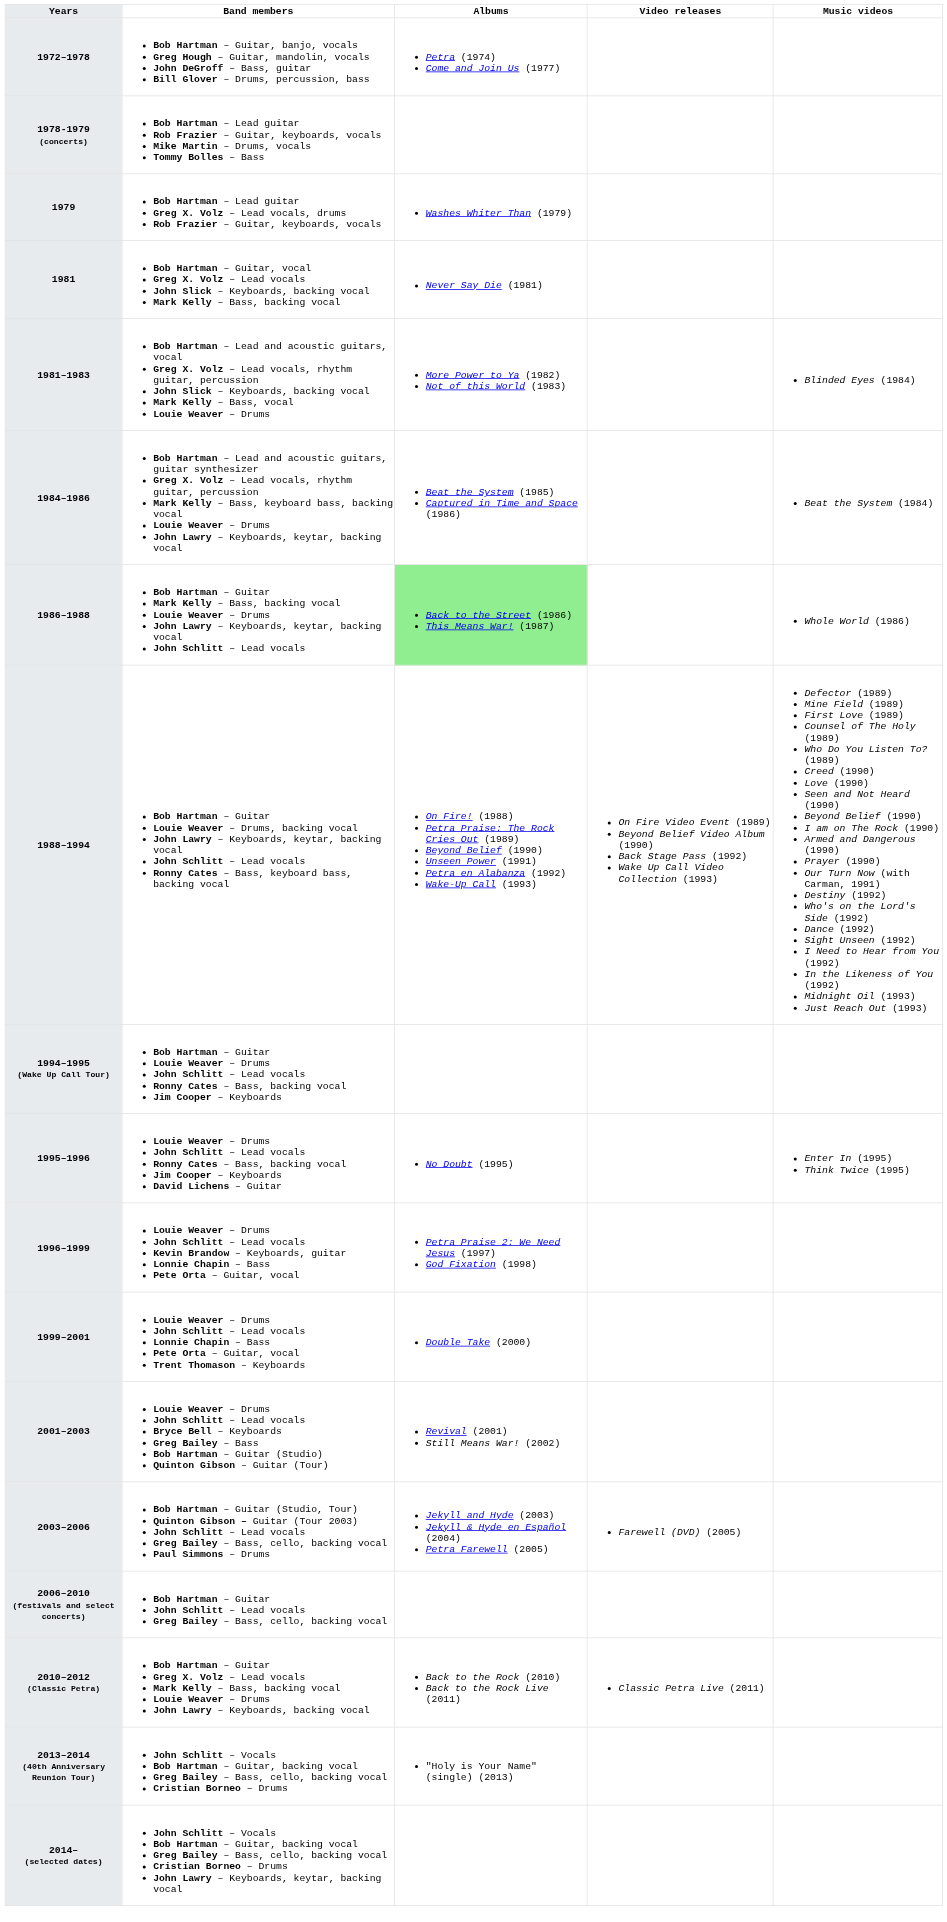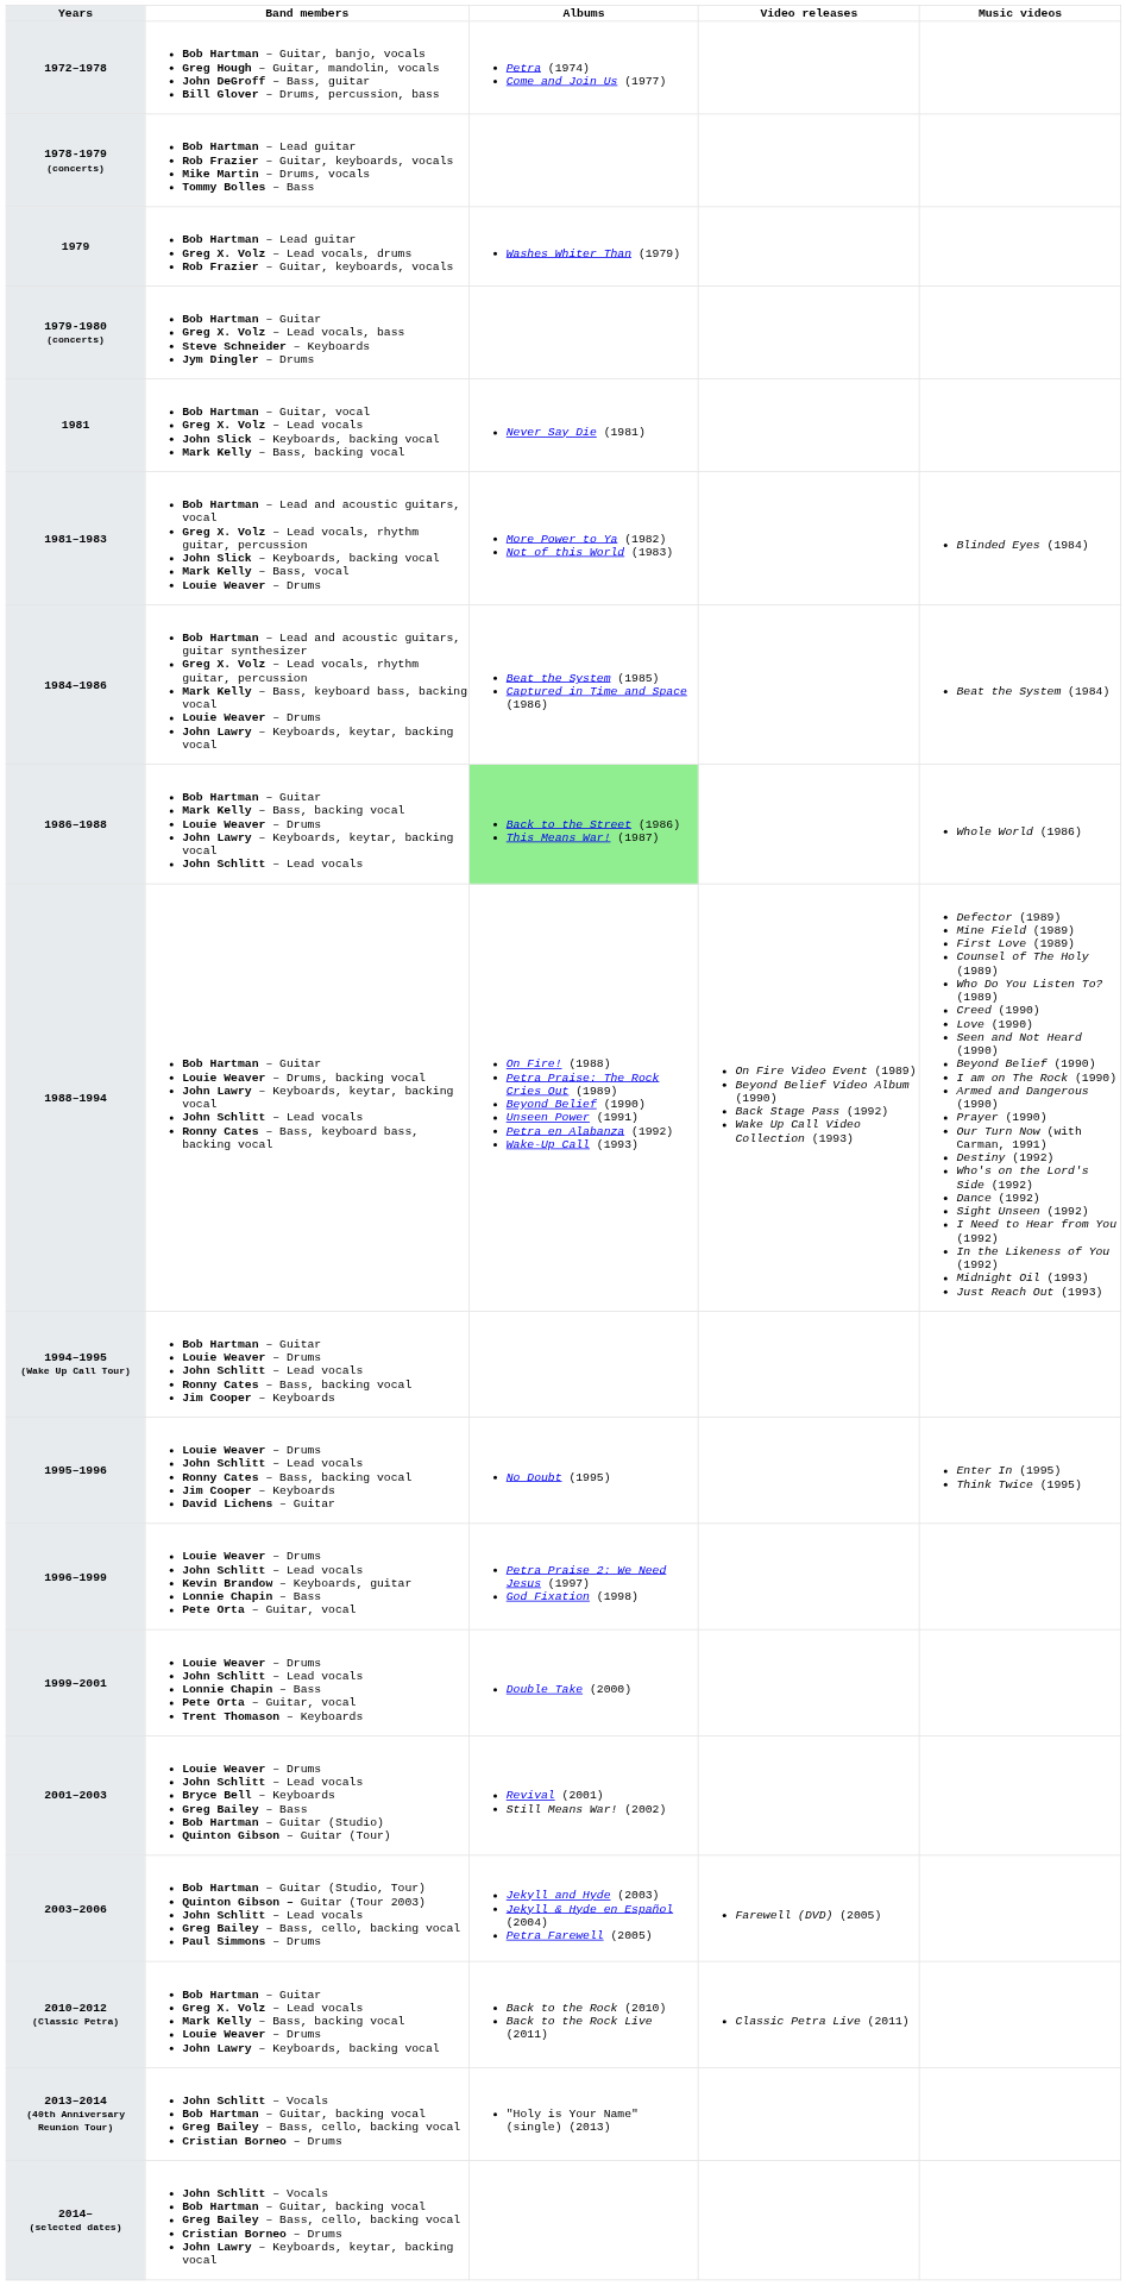 <table class="toccolours"  border=1 cellpadding=1 cellspacing=0 style="margin: 0 0 1em 1em; border-collapse: collapse; border: 1px solid #E2E2E2;">
 <tr>
 <th style="background:#e7ebee;">Years</th>
 <th>Band members</th>
 <th>Albums</th>
 <th>Video releases</th>
 <th>Music videos</th>
 </tr>
 <tr>
 <th style="background:#e7ebee;">1972–1978</th>
 <td><br><ul><li><strong>Bob Hartman</strong> – Guitar, banjo, vocals</li><li><strong>Greg Hough</strong> – Guitar, mandolin, vocals</li><li><strong>John DeGroff</strong> – Bass, guitar</li><li><strong>Bill Glover</strong> – Drums, percussion, bass</li></ul></td>
 <td><br><ul><li><em><a href='#'>Petra</a></em> (1974)</li><li><em><a href='#'>Come and Join Us</a></em> (1977)</li></ul></td>
 <td></td>
 <td></td>
 </tr>
 <tr>
 <th style="background:#e7ebee;">1978-1979<br><small>(concerts)</small></th>
 <td><br><ul><li><strong>Bob Hartman</strong> – Lead guitar</li><li><strong>Rob Frazier</strong> – Guitar, keyboards, vocals</li><li><strong>Mike Martin</strong> – Drums, vocals</li><li><strong>Tommy Bolles</strong> – Bass</li></ul></td>
 <td></td>
 <td></td>
 </tr>
 <tr>
 <th style="background:#e7ebee;">1979</th>
 <td><br><ul><li><strong>Bob Hartman</strong> – Lead guitar</li><li><strong>Greg X. Volz</strong> – Lead vocals, drums</li><li><strong>Rob Frazier</strong> – Guitar, keyboards, vocals</li></ul></td>
 <td><br><ul><li><em><a href='#'>Washes Whiter Than</a></em> (1979)</li></ul></td>
+<td></td>
+<td></td>
+</tr>
+<tr>
+<th style="background:#e7ebee;">1979-1980<br><small>(concerts)</small></th>
+<td><br><ul><li><strong>Bob Hartman</strong> – Guitar</li><li><strong>Greg X. Volz</strong> – Lead vocals, bass</li><li><strong>Steve Schneider</strong> – Keyboards</li><li><strong>Jym Dingler</strong> – Drums</li></ul></td>
+<td></td>
 <td></td>
 <td></td>
 </tr>
 <tr>
 <th style="background:#e7ebee;">1981</th>
 <td><br><ul><li><strong>Bob Hartman</strong> – Guitar, vocal</li><li><strong>Greg X. Volz</strong> – Lead vocals</li><li><strong>John Slick</strong> – Keyboards, backing vocal</li><li><strong>Mark Kelly</strong> – Bass, backing vocal</li></ul></td>
 <td><br><ul><li><em><a href='#'>Never Say Die</a></em> (1981)</li></ul></td>
 <td></td>
 <td></td>
 </tr>
 <tr>
 <th style="background:#e7ebee;">1981–1983</th>
 <td><br><ul><li><strong>Bob Hartman</strong> – Lead and acoustic guitars, vocal</li><li><strong>Greg X. Volz</strong> – Lead vocals, rhythm guitar, percussion</li><li><strong>John Slick</strong> – Keyboards, backing vocal</li><li><strong>Mark Kelly</strong> – Bass, vocal</li><li><strong>Louie Weaver</strong> – Drums</li></ul></td>
 <td><br><ul><li><em><a href='#'>More Power to Ya</a></em> (1982)</li><li><em><a href='#'>Not of this World</a></em> (1983)</li></ul></td>
 <td></td>
 <td><br><ul><li><em>Blinded Eyes</em> (1984)</li></ul></td>
 </tr>
 <tr>
 <th style="background:#e7ebee;">1984–1986</th>
 <td><br><ul><li><strong>Bob Hartman</strong> – Lead and acoustic guitars, guitar synthesizer</li><li><strong>Greg X. Volz</strong> – Lead vocals, rhythm guitar, percussion</li><li><strong>Mark Kelly</strong> – Bass, keyboard bass, backing vocal</li><li><strong>Louie Weaver</strong> – Drums</li><li><strong>John Lawry</strong> – Keyboards, keytar, backing vocal</li></ul></td>
 <td><br><ul><li><em><a href='#'>Beat the System</a></em> (1985)</li><li><em><a href='#'>Captured in Time and Space</a></em> (1986)</li></ul></td>
 <td></td>
 <td><br><ul><li><em>Beat the System</em> (1984)</li></ul></td>
 </tr>
 <tr>
 <th style="background:#e7ebee;">1986–1988</th>
 <td><br><ul><li><strong>Bob Hartman</strong> – Guitar</li><li><strong>Mark Kelly</strong> – Bass, backing vocal</li><li><strong>Louie Weaver</strong> – Drums</li><li><strong>John Lawry</strong> – Keyboards, keytar, backing vocal</li><li><strong>John Schlitt</strong> – Lead vocals</li></ul></td>
 <td style="background: lightgreen;"><br><ul><li><em><a href='#'>Back to the Street</a></em> (1986)</li><li><em><a href='#'>This Means War!</a></em> (1987)</li></ul></td>
 <td></td>
 <td><br><ul><li><em>Whole World</em> (1986)</li></ul></td>
 </tr>
 <tr>
 <th style="background:#e7ebee;">1988–1994</th>
 <td><br><ul><li><strong>Bob Hartman</strong> – Guitar</li><li><strong>Louie Weaver</strong> – Drums, backing vocal</li><li><strong>John Lawry</strong> – Keyboards, keytar, backing vocal</li><li><strong>John Schlitt</strong> – Lead vocals</li><li><strong>Ronny Cates</strong> – Bass, keyboard bass, backing vocal</li></ul></td>
 <td><br><ul><li><em><a href='#'>On Fire!</a></em> (1988)</li><li><em><a href='#'>Petra Praise: The Rock Cries Out</a></em> (1989)</li><li><em><a href='#'>Beyond Belief</a></em> (1990)</li><li><em><a href='#'>Unseen Power</a></em> (1991)</li><li><em><a href='#'>Petra en Alabanza</a></em> (1992)</li><li><em><a href='#'>Wake-Up Call</a></em> (1993)</li></ul></td>
 <td><br><ul><li><em>On Fire Video Event</em> (1989)</li><li><em>Beyond Belief Video Album</em> (1990)</li><li><em>Back Stage Pass</em> (1992)</li><li><em>Wake Up Call Video Collection</em> (1993)</li></ul></td>
 <td><br><ul><li><em>Defector</em> (1989)</li><li><em>Mine Field</em> (1989)</li><li><em>First Love</em> (1989)</li><li><em>Counsel of The Holy</em> (1989)</li><li><em>Who Do You Listen To?</em> (1989)</li><li><em>Creed</em> (1990)</li><li><em>Love</em> (1990)</li><li><em>Seen and Not Heard</em> (1990)</li><li><em>Beyond Belief</em> (1990)</li><li><em>I am on The Rock</em> (1990)</li><li><em>Armed and Dangerous</em> (1990)</li><li><em>Prayer</em> (1990)</li><li><em>Our Turn Now</em> (with Carman, 1991)</li><li><em>Destiny</em> (1992)</li><li><em>Who's on the Lord's Side</em> (1992)</li><li><em>Dance</em> (1992)</li><li><em>Sight Unseen</em> (1992)</li><li><em>I Need to Hear from You</em> (1992)</li><li><em>In the Likeness of You</em> (1992)</li><li><em>Midnight Oil</em> (1993)</li><li><em>Just Reach Out</em> (1993)</li></ul></td>
 </tr>
 <tr>
 <th style="background:#e7ebee;">1994–1995<br><small>(Wake Up Call Tour)</small></th>
 <td><br><ul><li><strong>Bob Hartman</strong>  – Guitar</li><li><strong>Louie Weaver</strong> – Drums</li><li><strong>John Schlitt</strong> – Lead vocals</li><li><strong>Ronny Cates</strong>  – Bass, backing vocal</li><li><strong>Jim Cooper</strong>   – Keyboards</li></ul></td>
 <td></td>
 <td></td>
 </tr>
 <tr>
 <th style="background:#e7ebee;">1995–1996</th>
 <td><br><ul><li><strong>Louie Weaver</strong> – Drums</li><li><strong>John Schlitt</strong> – Lead vocals</li><li><strong>Ronny Cates</strong> – Bass, backing vocal</li><li><strong>Jim Cooper</strong> – Keyboards</li><li><strong>David Lichens</strong> – Guitar</li></ul></td>
 <td><br><ul><li><em><a href='#'>No Doubt</a></em> (1995)</li></ul></td>
 <td></td>
 <td><br><ul><li><em>Enter In</em> (1995)</li><li><em>Think Twice</em> (1995)</li></ul></td>
 </tr>
 <tr>
 <th style="background:#e7ebee;">1996–1999</th>
 <td><br><ul><li><strong>Louie Weaver</strong> – Drums</li><li><strong>John Schlitt</strong> – Lead vocals</li><li><strong>Kevin Brandow</strong> – Keyboards, guitar</li><li><strong>Lonnie Chapin</strong> – Bass</li><li><strong>Pete Orta</strong> – Guitar, vocal</li></ul></td>
 <td><br><ul><li><em><a href='#'>Petra Praise 2: We Need Jesus</a></em> (1997)</li><li><em><a href='#'>God Fixation</a></em> (1998)</li></ul></td>
 <td></td>
 <td></td>
 </tr>
 <tr>
 <th style="background:#e7ebee;">1999–2001</th>
 <td><br><ul><li><strong>Louie Weaver</strong> – Drums</li><li><strong>John Schlitt</strong> – Lead vocals</li><li><strong>Lonnie Chapin</strong> – Bass</li><li><strong>Pete Orta</strong> – Guitar, vocal</li><li><strong>Trent Thomason</strong> – Keyboards</li></ul></td>
 <td><br><ul><li><em><a href='#'>Double Take</a></em> (2000)</li></ul></td>
 <td></td>
 <td></td>
 </tr>
 <tr>
 <th style="background:#e7ebee;">2001–2003</th>
 <td><br><ul><li><strong>Louie Weaver</strong> – Drums</li><li><strong>John Schlitt</strong> – Lead vocals</li><li><strong>Bryce Bell</strong> – Keyboards</li><li><strong>Greg Bailey</strong> – Bass</li><li><strong>Bob Hartman</strong> – Guitar (Studio)</li><li><strong>Quinton Gibson</strong> – Guitar (Tour)</li></ul></td>
 <td><br><ul><li><em><a href='#'>Revival</a></em> (2001)</li><li><em>Still Means War!</em> (2002)</li></ul></td>
 <td></td>
 <td></td>
 </tr>
 <tr>
 <th style="background:#e7ebee;">2003–2006</th>
 <td><br><ul><li><strong>Bob Hartman</strong> – Guitar (Studio, Tour)</li><li><strong>Quinton Gibson –</strong> Guitar (Tour 2003)</li><li><strong>John Schlitt</strong> – Lead vocals</li><li><strong>Greg Bailey</strong> – Bass, cello, backing vocal</li><li><strong>Paul Simmons</strong> – Drums</li></ul></td>
 <td><br><ul><li><em><a href='#'>Jekyll and Hyde</a></em> (2003)</li><li><em><a href='#'>Jekyll & Hyde en Español</a></em> (2004)</li><li><em><a href='#'>Petra Farewell</a></em> (2005)</li></ul></td>
 <td><br><ul><li><em>Farewell (DVD)</em> (2005)</li></ul></td>
 <td></td>
 </tr>
 <tr>
-<th style="background:#e7ebee;">2006–2010<br><small>(festivals and select concerts)</small></th>
-<td><br><ul><li><strong>Bob Hartman</strong> – Guitar</li><li><strong>John Schlitt</strong> – Lead vocals</li><li><strong>Greg Bailey</strong> – Bass, cello, backing vocal</li></ul></td>
-<td></td>
-<td></td>
-<td></td>
-</tr>
-<tr>
 <th style="background:#e7ebee;">2010–2012<br><small>(Classic Petra)</small></th>
 <td><br><ul><li><strong>Bob Hartman</strong> – Guitar</li><li><strong>Greg X. Volz</strong> – Lead vocals</li><li><strong>Mark Kelly</strong> – Bass, backing vocal</li><li><strong>Louie Weaver</strong> – Drums</li><li><strong>John Lawry</strong> – Keyboards, backing vocal</li></ul></td>
 <td><br><ul><li><em>Back to the Rock</em> (2010)</li><li><em>Back to the Rock Live</em> (2011)</li></ul></td>
 <td><br><ul><li><em>Classic Petra Live</em> (2011)</li></ul></td>
 <td></td>
 </tr>
 <tr>
 <th style="background:#e7ebee;">2013–2014<br><small>(40th Anniversary Reunion Tour)</small></th>
 <td><br><ul><li><strong>John Schlitt</strong> – Vocals</li><li><strong>Bob Hartman</strong> – Guitar, backing vocal</li><li><strong>Greg Bailey</strong> – Bass, cello, backing vocal</li><li><strong>Cristian Borneo</strong> – Drums</li></ul></td>
 <td><br><ul><li>"Holy is Your Name" (single) (2013)</li></ul></td>
 <td></td>
 <td></td>
 </tr>
 <tr>
 <th style="background:#e7ebee;">2014–<br><small>(selected dates)</small></th>
 <td><br><ul><li><strong>John Schlitt</strong> – Vocals</li><li><strong>Bob Hartman</strong> – Guitar, backing vocal</li><li><strong>Greg Bailey</strong> – Bass, cello, backing vocal</li><li><strong>Cristian Borneo</strong> – Drums</li><li><strong>John Lawry</strong> – Keyboards, keytar, backing vocal</li></ul></td>
 <td></td>
 <td></td>
 </tr>
 </table>
